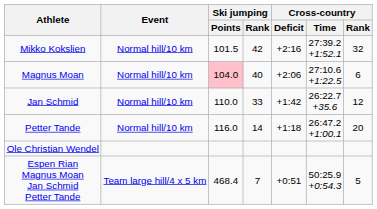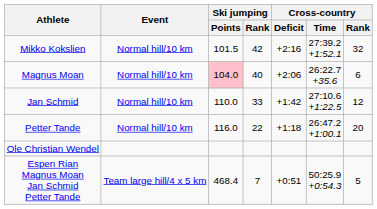 <table class=wikitable style="font-size:90%; text-align:center">
 <tr>
 <th rowspan="2">Athlete</th>
 <th rowspan="2">Event</th>
 <th colspan="2">Ski jumping</th>
 <th colspan="6">Cross-country</th>
 </tr>
 <tr>
 <th>Points</th>
 <th>Rank</th>
 <th>Deficit</th>
 <th>Time</th>
 <th>Rank</th>
 </tr>
 <tr>
 <td rowspan=1><a href='#'>Mikko Kokslien</a></td>
 <td><a href='#'>Normal hill/10 km</a></td>
 <td align="center">101.5</td>
 <td align="center">42</td>
 <td align="center">+2:16</td>
 <td align="center">27:39.2<br> <em>+1:52.1</em></td>
 <td align="center">32</td>
 </tr>
 <tr>
 <td rowspan=1><a href='#'>Magnus Moan</a></td>
 <td><a href='#'>Normal hill/10 km</a></td>
 <td align="center" style="background: pink;">104.0</td>
 <td align="center">40</td>
 <td align="center">+2:06</td>
-<td align="center">27:10.6<br> <em>+1:22.5</em></td>
+<td align="center">26:22.7<br> <em>+35.6</em></td>
 <td align="center">6</td>
 </tr>
 <tr>
 <td rowspan=1><a href='#'>Jan Schmid</a></td>
 <td><a href='#'>Normal hill/10 km</a></td>
 <td align="center">110.0</td>
 <td align="center">33</td>
 <td align="center">+1:42</td>
-<td align="center">26:22.7<br> <em>+35.6</em></td>
+<td align="center">27:10.6<br> <em>+1:22.5</em></td>
 <td align="center">12</td>
 </tr>
 <tr>
 <td rowspan=1><a href='#'>Petter Tande</a></td>
 <td><a href='#'>Normal hill/10 km</a></td>
 <td align="center">116.0</td>
-<td align="center">14</td>
+<td align="center">22</td>
 <td align="center">+1:18</td>
 <td align="center">26:47.2<br> <em>+1:00.1</em></td>
 <td align="center">20</td>
 </tr>
 <tr>
 <td rowspan=1><a href='#'>Ole Christian Wendel</a></td>
 <td></td>
 <td align="center"></td>
 <td align="center"></td>
 <td align="center"></td>
 <td align="center"><br> <em> </em></td>
 <td align="center"></td>
 </tr>
 <tr>
 <td rowspan=1><a href='#'>Espen Rian</a><br><a href='#'>Magnus Moan</a><br><a href='#'>Jan Schmid</a><br><a href='#'>Petter Tande</a></td>
 <td><a href='#'>Team large hill/4 x 5 km</a></td>
 <td align="center">468.4</td>
 <td align="center">7</td>
 <td align="center">+0:51</td>
 <td align="center">50:25.9<br> <em>+0:54.3</em></td>
 <td align="center">5</td>
 </tr>
 </table>
